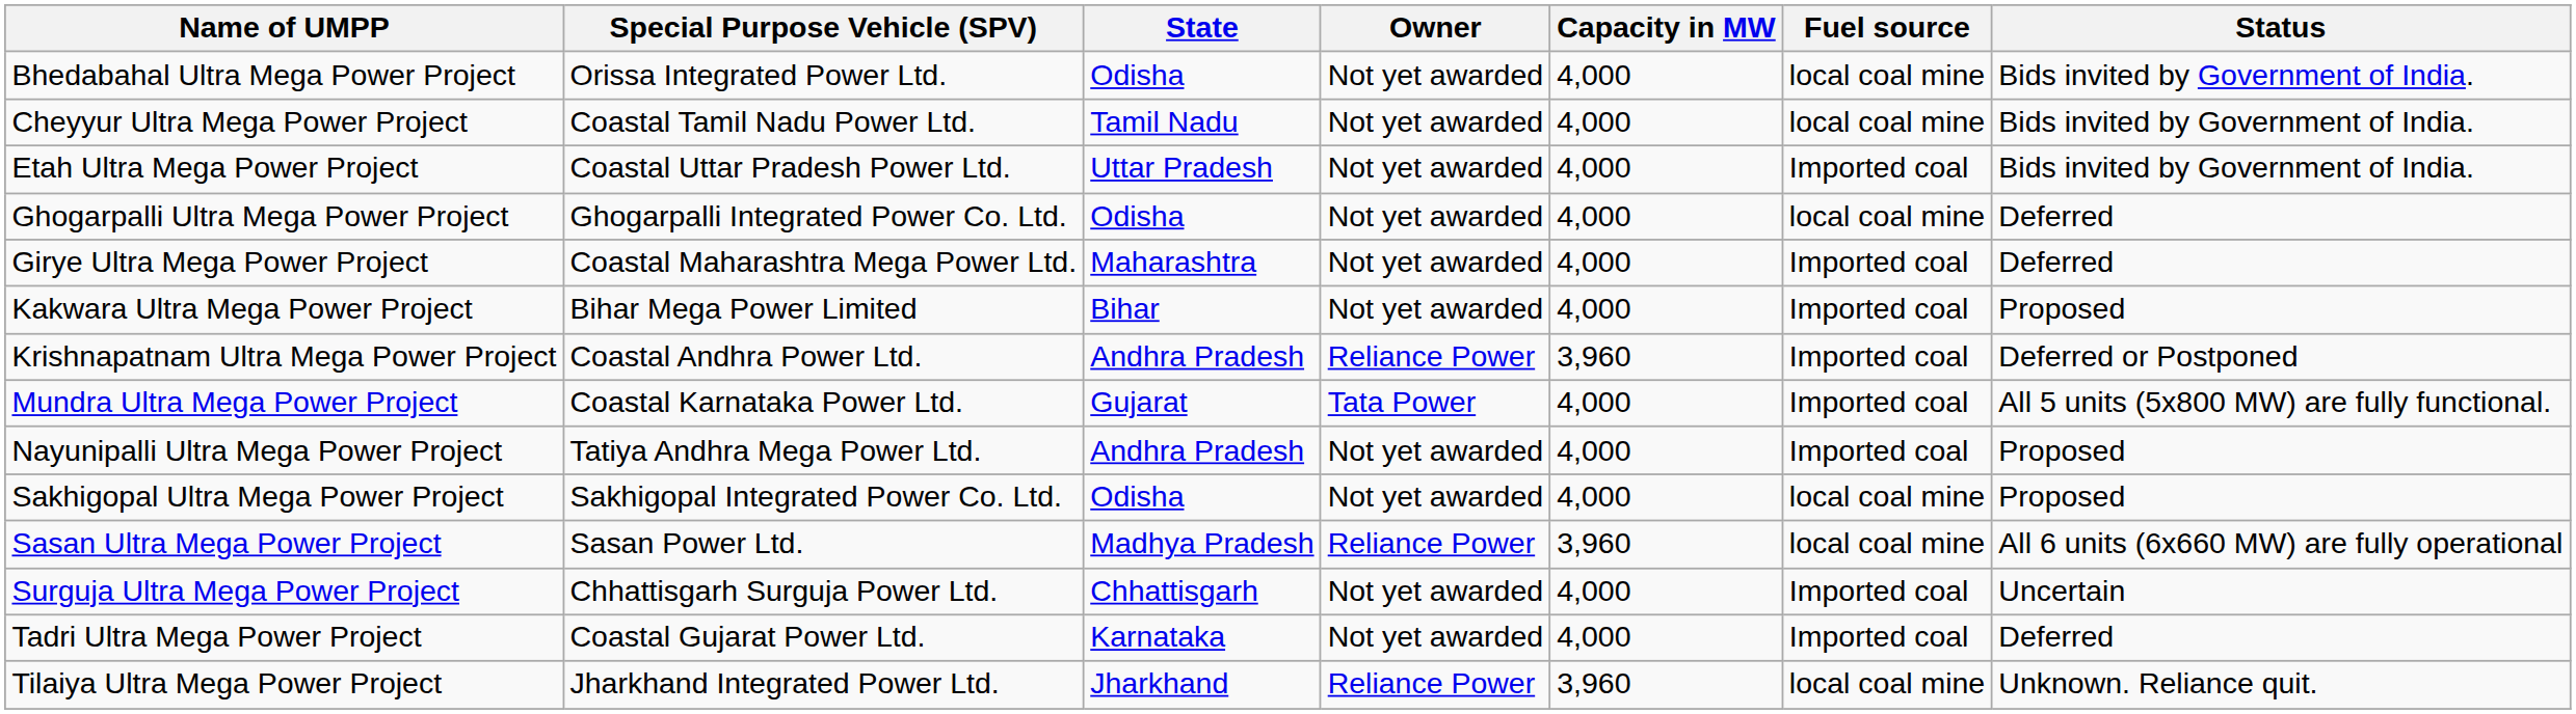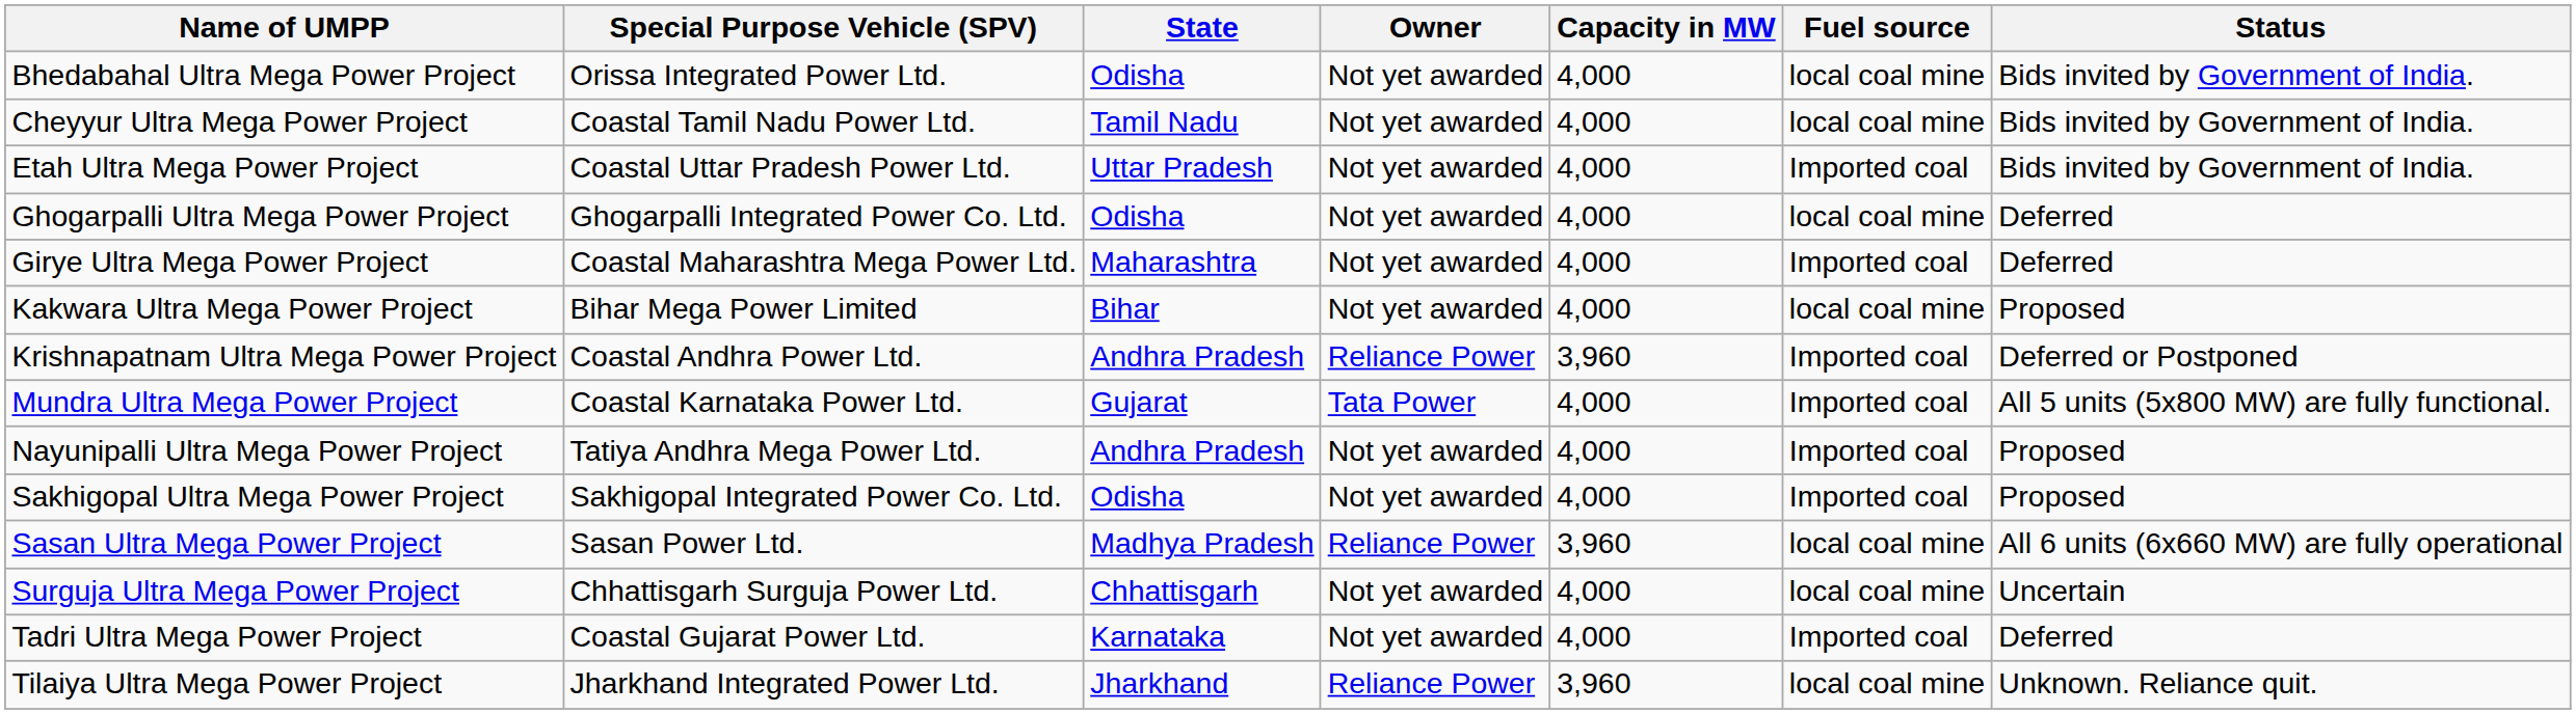 <table class= "wikitable sortable">
 <tr>
 <th><strong>Name of UMPP</strong></th>
 <th><strong>Special Purpose Vehicle (SPV)</strong></th>
 <th><strong><a href='#'>State</a></strong></th>
 <th><strong>Owner</strong></th>
 <th><strong>Capacity in <a href='#'>MW</a></strong></th>
 <th><strong>Fuel source</strong></th>
 <th><strong>Status</strong></th>
 </tr>
 <tr>
 <td>Bhedabahal Ultra Mega Power Project</td>
 <td>Orissa Integrated Power Ltd.</td>
 <td><a href='#'>Odisha</a></td>
 <td>Not yet awarded</td>
 <td>4,000</td>
 <td>local coal mine</td>
 <td>Bids invited by <a href='#'>Government of India</a>.</td>
 </tr>
 <tr>
 <td>Cheyyur Ultra Mega Power Project</td>
 <td>Coastal Tamil Nadu Power Ltd.</td>
 <td><a href='#'>Tamil Nadu</a></td>
 <td>Not yet awarded</td>
 <td>4,000</td>
 <td>local coal mine</td>
 <td>Bids invited by Government of India.</td>
 </tr>
 <tr>
 <td>Etah Ultra Mega Power Project</td>
 <td>Coastal Uttar Pradesh Power Ltd.</td>
 <td><a href='#'>Uttar Pradesh</a></td>
 <td>Not yet awarded</td>
 <td>4,000</td>
 <td>Imported coal</td>
 <td>Bids invited by Government of India.</td>
 </tr>
 <tr>
 <td>Ghogarpalli Ultra Mega Power Project</td>
 <td>Ghogarpalli Integrated Power Co. Ltd.</td>
 <td><a href='#'>Odisha</a></td>
 <td>Not yet awarded</td>
 <td>4,000</td>
 <td>local coal mine</td>
 <td>Deferred</td>
 </tr>
 <tr>
 <td>Girye Ultra Mega Power Project</td>
 <td>Coastal Maharashtra Mega Power Ltd.</td>
 <td><a href='#'>Maharashtra</a></td>
 <td>Not yet awarded</td>
 <td>4,000</td>
 <td>Imported coal</td>
 <td>Deferred</td>
 </tr>
 <tr>
 <td>Kakwara Ultra Mega Power Project</td>
 <td>Bihar Mega Power Limited</td>
 <td><a href='#'>Bihar</a></td>
 <td>Not yet awarded</td>
 <td>4,000</td>
-<td>Imported coal</td>
+<td>local coal mine</td>
 <td>Proposed</td>
 </tr>
 <tr>
 <td>Krishnapatnam Ultra Mega Power Project</td>
 <td>Coastal Andhra Power Ltd.</td>
 <td><a href='#'>Andhra Pradesh</a></td>
 <td><a href='#'>Reliance Power</a></td>
 <td>3,960</td>
 <td>Imported coal</td>
 <td>Deferred or Postponed</td>
 </tr>
 <tr>
 <td><a href='#'>Mundra Ultra Mega Power Project</a></td>
 <td>Coastal Karnataka Power Ltd.</td>
 <td><a href='#'>Gujarat</a></td>
 <td><a href='#'>Tata Power</a></td>
 <td>4,000</td>
 <td>Imported coal</td>
 <td>All 5 units (5x800 MW) are fully functional.</td>
 </tr>
 <tr>
 <td>Nayunipalli Ultra Mega Power Project</td>
 <td>Tatiya Andhra Mega Power Ltd.</td>
 <td><a href='#'>Andhra Pradesh</a></td>
 <td>Not yet awarded</td>
 <td>4,000</td>
 <td>Imported coal</td>
 <td>Proposed</td>
 </tr>
 <tr>
 <td>Sakhigopal Ultra Mega Power Project</td>
 <td>Sakhigopal Integrated Power Co. Ltd.</td>
 <td><a href='#'>Odisha</a></td>
 <td>Not yet awarded</td>
 <td>4,000</td>
-<td>local coal mine</td>
+<td>Imported coal</td>
 <td>Proposed</td>
 </tr>
 <tr>
 <td><a href='#'>Sasan Ultra Mega Power Project</a></td>
 <td>Sasan Power Ltd.</td>
 <td><a href='#'>Madhya Pradesh</a></td>
 <td><a href='#'>Reliance Power</a></td>
 <td>3,960</td>
 <td>local coal mine</td>
 <td>All 6 units (6x660 MW) are fully operational</td>
 </tr>
 <tr>
 <td><a href='#'>Surguja Ultra Mega Power Project</a></td>
 <td>Chhattisgarh Surguja Power Ltd.</td>
 <td><a href='#'>Chhattisgarh</a></td>
 <td>Not yet awarded</td>
 <td>4,000</td>
-<td>Imported coal</td>
+<td>local coal mine</td>
 <td>Uncertain</td>
 </tr>
 <tr>
 <td>Tadri Ultra Mega Power Project</td>
 <td>Coastal Gujarat Power Ltd.</td>
 <td><a href='#'>Karnataka</a></td>
 <td>Not yet awarded</td>
 <td>4,000</td>
 <td>Imported coal</td>
 <td>Deferred</td>
 </tr>
 <tr>
 <td>Tilaiya Ultra Mega Power Project</td>
 <td>Jharkhand Integrated Power Ltd.</td>
 <td><a href='#'>Jharkhand</a></td>
 <td><a href='#'>Reliance Power</a></td>
 <td>3,960</td>
 <td>local coal mine</td>
 <td>Unknown. Reliance quit.</td>
 </tr>
 </table>
